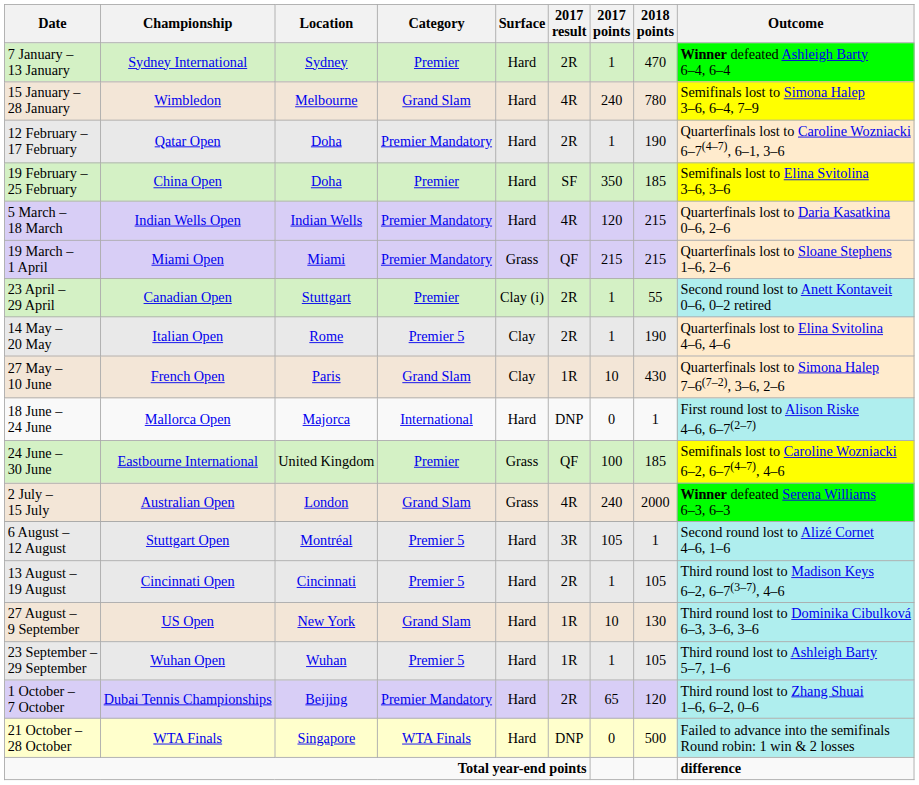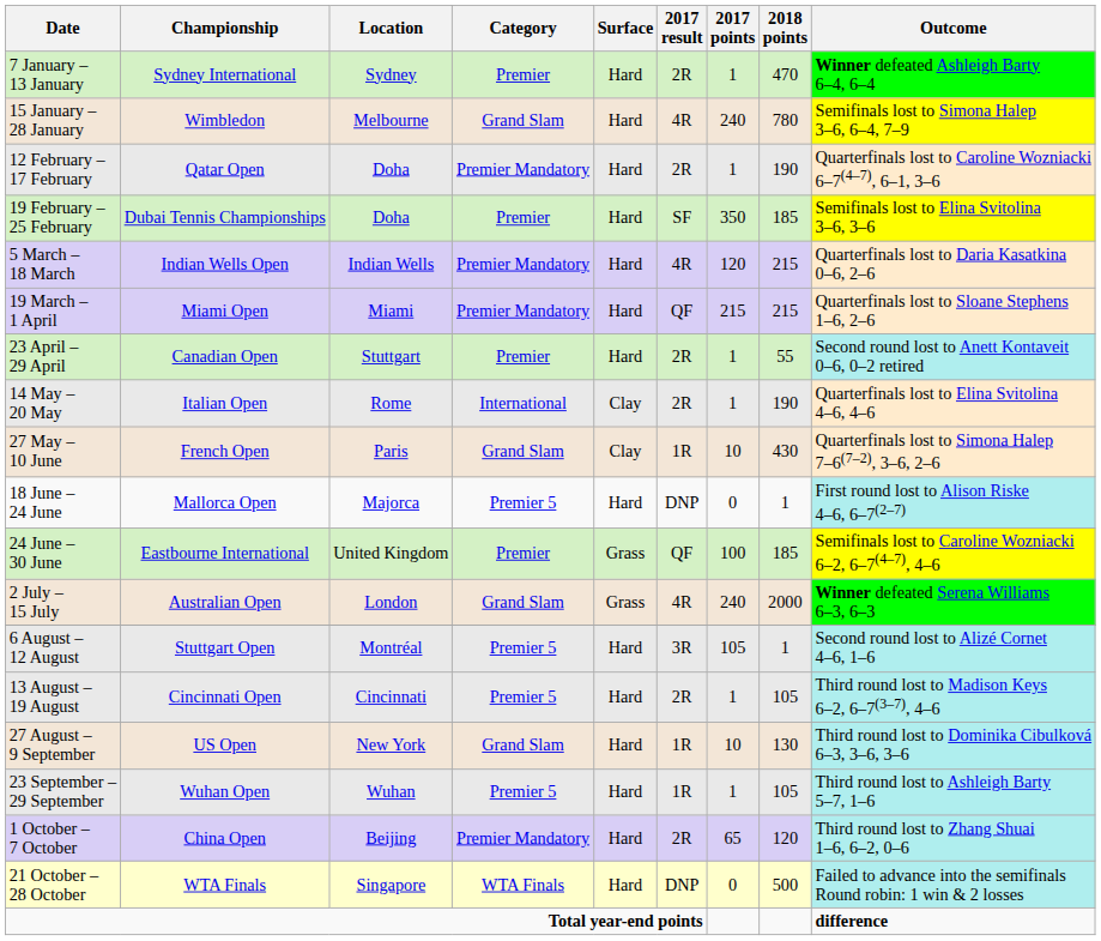 <table class="wikitable">
 <tr>
 <th>Date</th>
 <th>Championship</th>
 <th>Location</th>
 <th>Category</th>
 <th>Surface</th>
 <th>2017 <br> result</th>
 <th>2017 <br> points</th>
 <th>2018 <br> points</th>
 <th>Outcome</th>
 </tr>
 <tr style="background:#d4f1c5;">
 <td>7 January –<br>13 January</td>
 <td align=center><a href='#'>Sydney International</a></td>
 <td align=center><a href='#'>Sydney</a></td>
 <td align=center><a href='#'>Premier</a></td>
 <td align=center>Hard</td>
 <td align=center>2R</td>
 <td align=center>1</td>
 <td align=center>470</td>
 <td style="background:lime;"><strong>Winner</strong> defeated  <a href='#'>Ashleigh Barty</a> <br> 6–4, 6–4</td>
 </tr>
 <tr style="background:#F3E6D7;">
 <td>15 January –<br>28 January</td>
 <td align=center><a href='#'>Wimbledon</a></td>
 <td align=center><a href='#'>Melbourne</a></td>
 <td align=center><a href='#'>Grand Slam</a></td>
 <td align=center>Hard</td>
 <td align=center>4R</td>
 <td align=center>240</td>
 <td align=center>780</td>
 <td style="background:yellow;">Semifinals lost to  <a href='#'>Simona Halep</a> <br> 3–6, 6–4, 7–9</td>
 </tr>
 <tr style="background:#E9E9E9;">
 <td>12 February –<br>17 February</td>
 <td align=center><a href='#'>Qatar Open</a></td>
 <td align=center><a href='#'>Doha</a></td>
 <td align=center><a href='#'>Premier Mandatory</a></td>
 <td align=center>Hard</td>
 <td align=center>2R</td>
 <td align=center>1</td>
 <td align=center>190</td>
 <td style="background:#ffebcd;">Quarterfinals lost to  <a href='#'>Caroline Wozniacki</a> <br> 6–7<sup>(4–7)</sup>, 6–1, 3–6</td>
 </tr>
 <tr style="background:#d4f1c5;">
 <td>19 February –<br>25 February</td>
-<td align=center><a href='#'>China Open</a></td>
+<td align=center><a href='#'>Dubai Tennis Championships</a></td>
 <td align=center><a href='#'>Doha</a></td>
 <td align=center><a href='#'>Premier</a></td>
 <td align=center>Hard</td>
 <td align=center>SF</td>
 <td align=center>350</td>
 <td align=center>185</td>
 <td style="background:yellow;">Semifinals lost to  <a href='#'>Elina Svitolina</a> <br> 3–6, 3–6</td>
 </tr>
 <tr style="background:#d8cef6;">
 <td>5 March –<br>18 March</td>
 <td align=center><a href='#'>Indian Wells Open</a></td>
 <td align=center><a href='#'>Indian Wells</a></td>
 <td align=center><a href='#'>Premier Mandatory</a></td>
 <td align=center>Hard</td>
 <td align=center>4R</td>
 <td align=center>120</td>
 <td align=center>215</td>
 <td style="background:#ffebcd;">Quarterfinals lost to  <a href='#'>Daria Kasatkina</a> <br> 0–6, 2–6</td>
 </tr>
 <tr style="background:#d8cef6;">
 <td>19 March –<br>1 April</td>
 <td align=center><a href='#'>Miami Open</a></td>
 <td align=center><a href='#'>Miami</a></td>
 <td align=center><a href='#'>Premier Mandatory</a></td>
-<td align=center>Grass</td>
+<td align=center>Hard</td>
 <td align=center>QF</td>
 <td align=center>215</td>
 <td align=center>215</td>
 <td style="background:#ffebcd;">Quarterfinals lost to  <a href='#'>Sloane Stephens</a> <br> 1–6, 2–6</td>
 </tr>
 <tr style="background:#d4f1c5;">
 <td>23 April –<br>29 April</td>
 <td align=center><a href='#'>Canadian Open</a></td>
 <td align=center><a href='#'>Stuttgart</a></td>
 <td align=center><a href='#'>Premier</a></td>
-<td align=center>Clay (i)</td>
+<td align=center>Hard</td>
 <td align=center>2R</td>
 <td align=center>1</td>
 <td align=center>55</td>
 <td style="background:#afeeee;">Second round lost to  <a href='#'>Anett Kontaveit</a> <br> 0–6, 0–2 retired</td>
 </tr>
 <tr style="background:#E9E9E9;">
 <td>14 May –<br>20 May</td>
 <td align=center><a href='#'>Italian Open</a></td>
 <td align=center><a href='#'>Rome</a></td>
-<td align=center><a href='#'>Premier 5</a></td>
+<td align=center><a href='#'>International</a></td>
 <td align=center>Clay</td>
 <td align=center>2R</td>
 <td align=center>1</td>
 <td align=center>190</td>
 <td style="background:#ffebcd;">Quarterfinals lost to  <a href='#'>Elina Svitolina</a> <br> 4–6, 4–6</td>
 </tr>
 <tr style="background:#F3E6D7;">
 <td>27 May –<br>10 June</td>
 <td align=center><a href='#'>French Open</a></td>
 <td align=center><a href='#'>Paris</a></td>
 <td align=center><a href='#'>Grand Slam</a></td>
 <td align=center>Clay</td>
 <td align=center>1R</td>
 <td align=center>10</td>
 <td align=center>430</td>
 <td style="background:#ffebcd;">Quarterfinals lost to  <a href='#'>Simona Halep</a> <br> 7–6<sup>(7–2)</sup>, 3–6, 2–6</td>
 </tr>
 <tr>
 <td>18 June –<br>24 June</td>
 <td align=center><a href='#'>Mallorca Open</a></td>
 <td align=center><a href='#'>Majorca</a></td>
-<td align=center><a href='#'>International</a></td>
+<td align=center><a href='#'>Premier 5</a></td>
 <td align=center>Hard</td>
 <td align=center>DNP</td>
 <td align=center>0</td>
 <td align=center>1</td>
 <td style="background:#afeeee;">First round lost to  <a href='#'>Alison Riske</a> <br> 4–6, 6–7<sup>(2–7)</sup></td>
 </tr>
 <tr style="background:#d4f1c5;">
 <td>24 June –<br>30 June</td>
 <td align=center><a href='#'>Eastbourne International</a></td>
 <td align=center>United Kingdom</td>
 <td align=center><a href='#'>Premier</a></td>
 <td align=center>Grass</td>
 <td align=center>QF</td>
 <td align=center>100</td>
 <td align=center>185</td>
 <td style="background:yellow;">Semifinals lost to  <a href='#'>Caroline Wozniacki</a> <br> 6–2, 6–7<sup>(4–7)</sup>, 4–6</td>
 </tr>
 <tr style="background:#F3E6D7;">
 <td>2 July –<br>15 July</td>
 <td align=center><a href='#'>Australian Open</a></td>
 <td align=center><a href='#'>London</a></td>
 <td align=center><a href='#'>Grand Slam</a></td>
 <td align=center>Grass</td>
 <td align=center>4R</td>
 <td align=center>240</td>
 <td align=center>2000</td>
 <td style="background:lime;"><strong>Winner</strong> defeated  <a href='#'>Serena Williams</a> <br> 6–3, 6–3</td>
 </tr>
 <tr>
 </tr>
 <tr style="background:#E9E9E9;">
 <td>6 August –<br>12 August</td>
 <td align=center><a href='#'>Stuttgart Open</a></td>
 <td align=center><a href='#'>Montréal</a></td>
 <td align=center><a href='#'>Premier 5</a></td>
 <td align=center>Hard</td>
 <td align=center>3R</td>
 <td align=center>105</td>
 <td align=center>1</td>
 <td style="background:#afeeee;">Second round lost to  <a href='#'>Alizé Cornet</a> <br> 4–6, 1–6</td>
 </tr>
 <tr style="background:#E9E9E9;">
 <td>13 August –<br>19 August</td>
 <td align=center><a href='#'>Cincinnati Open</a></td>
 <td align=center><a href='#'>Cincinnati</a></td>
 <td align=center><a href='#'>Premier 5</a></td>
 <td align=center>Hard</td>
 <td align=center>2R</td>
 <td align=center>1</td>
 <td align=center>105</td>
 <td style="background:#afeeee;">Third round lost to  <a href='#'>Madison Keys</a> <br> 6–2, 6–7<sup>(3–7)</sup>, 4–6</td>
 </tr>
 <tr style="background:#F3E6D7;">
 <td>27 August – <br> 9 September</td>
 <td align=center><a href='#'>US Open</a></td>
 <td align=center><a href='#'>New York</a></td>
 <td align=center><a href='#'>Grand Slam</a></td>
 <td align=center>Hard</td>
 <td align=center>1R</td>
 <td align=center>10</td>
 <td align=center>130</td>
 <td style="background:#afeeee;">Third round lost to  <a href='#'>Dominika Cibulková</a> <br> 6–3, 3–6, 3–6</td>
 </tr>
 <tr style="background:#E9E9E9;">
 <td>23 September – <br> 29 September</td>
 <td align=center><a href='#'>Wuhan Open</a></td>
 <td align=center><a href='#'>Wuhan</a></td>
 <td align=center><a href='#'>Premier 5</a></td>
 <td align=center>Hard</td>
 <td align=center>1R</td>
 <td align=center>1</td>
 <td align=center>105</td>
 <td style="background:#afeeee;">Third round lost to  <a href='#'>Ashleigh Barty</a> <br> 5–7, 1–6</td>
 </tr>
 <tr style="background:#D8CEF6;">
 <td>1 October – <br> 7 October</td>
-<td align=center><a href='#'>Dubai Tennis Championships</a></td>
+<td align=center><a href='#'>China Open</a></td>
 <td align=center><a href='#'>Beijing</a></td>
 <td align=center><a href='#'>Premier Mandatory</a></td>
 <td align=center>Hard</td>
 <td align=center>2R</td>
 <td align=center>65</td>
 <td align=center>120</td>
 <td style="background:#afeeee;">Third round lost to  <a href='#'>Zhang Shuai</a> <br> 1–6, 6–2, 0–6</td>
 </tr>
 <tr style="background:#FFC;">
 <td>21 October – <br> 28 October</td>
 <td align=center><a href='#'>WTA Finals</a></td>
 <td align=center><a href='#'>Singapore</a></td>
 <td align=center><a href='#'>WTA Finals</a></td>
 <td align=center>Hard</td>
 <td align=center>DNP</td>
 <td align=center>0</td>
 <td align=center>500</td>
 <td style="background:#afeeee;">Failed to advance into the semifinals <br> Round robin: 1 win & 2 losses</td>
 </tr>
 <tr>
 <td colspan=6 align=right><strong>Total year-end points</strong></td>
 <td align=center></td>
 <td align=center></td>
 <td>  <strong>difference</strong></td>
 </tr>
 </table>
